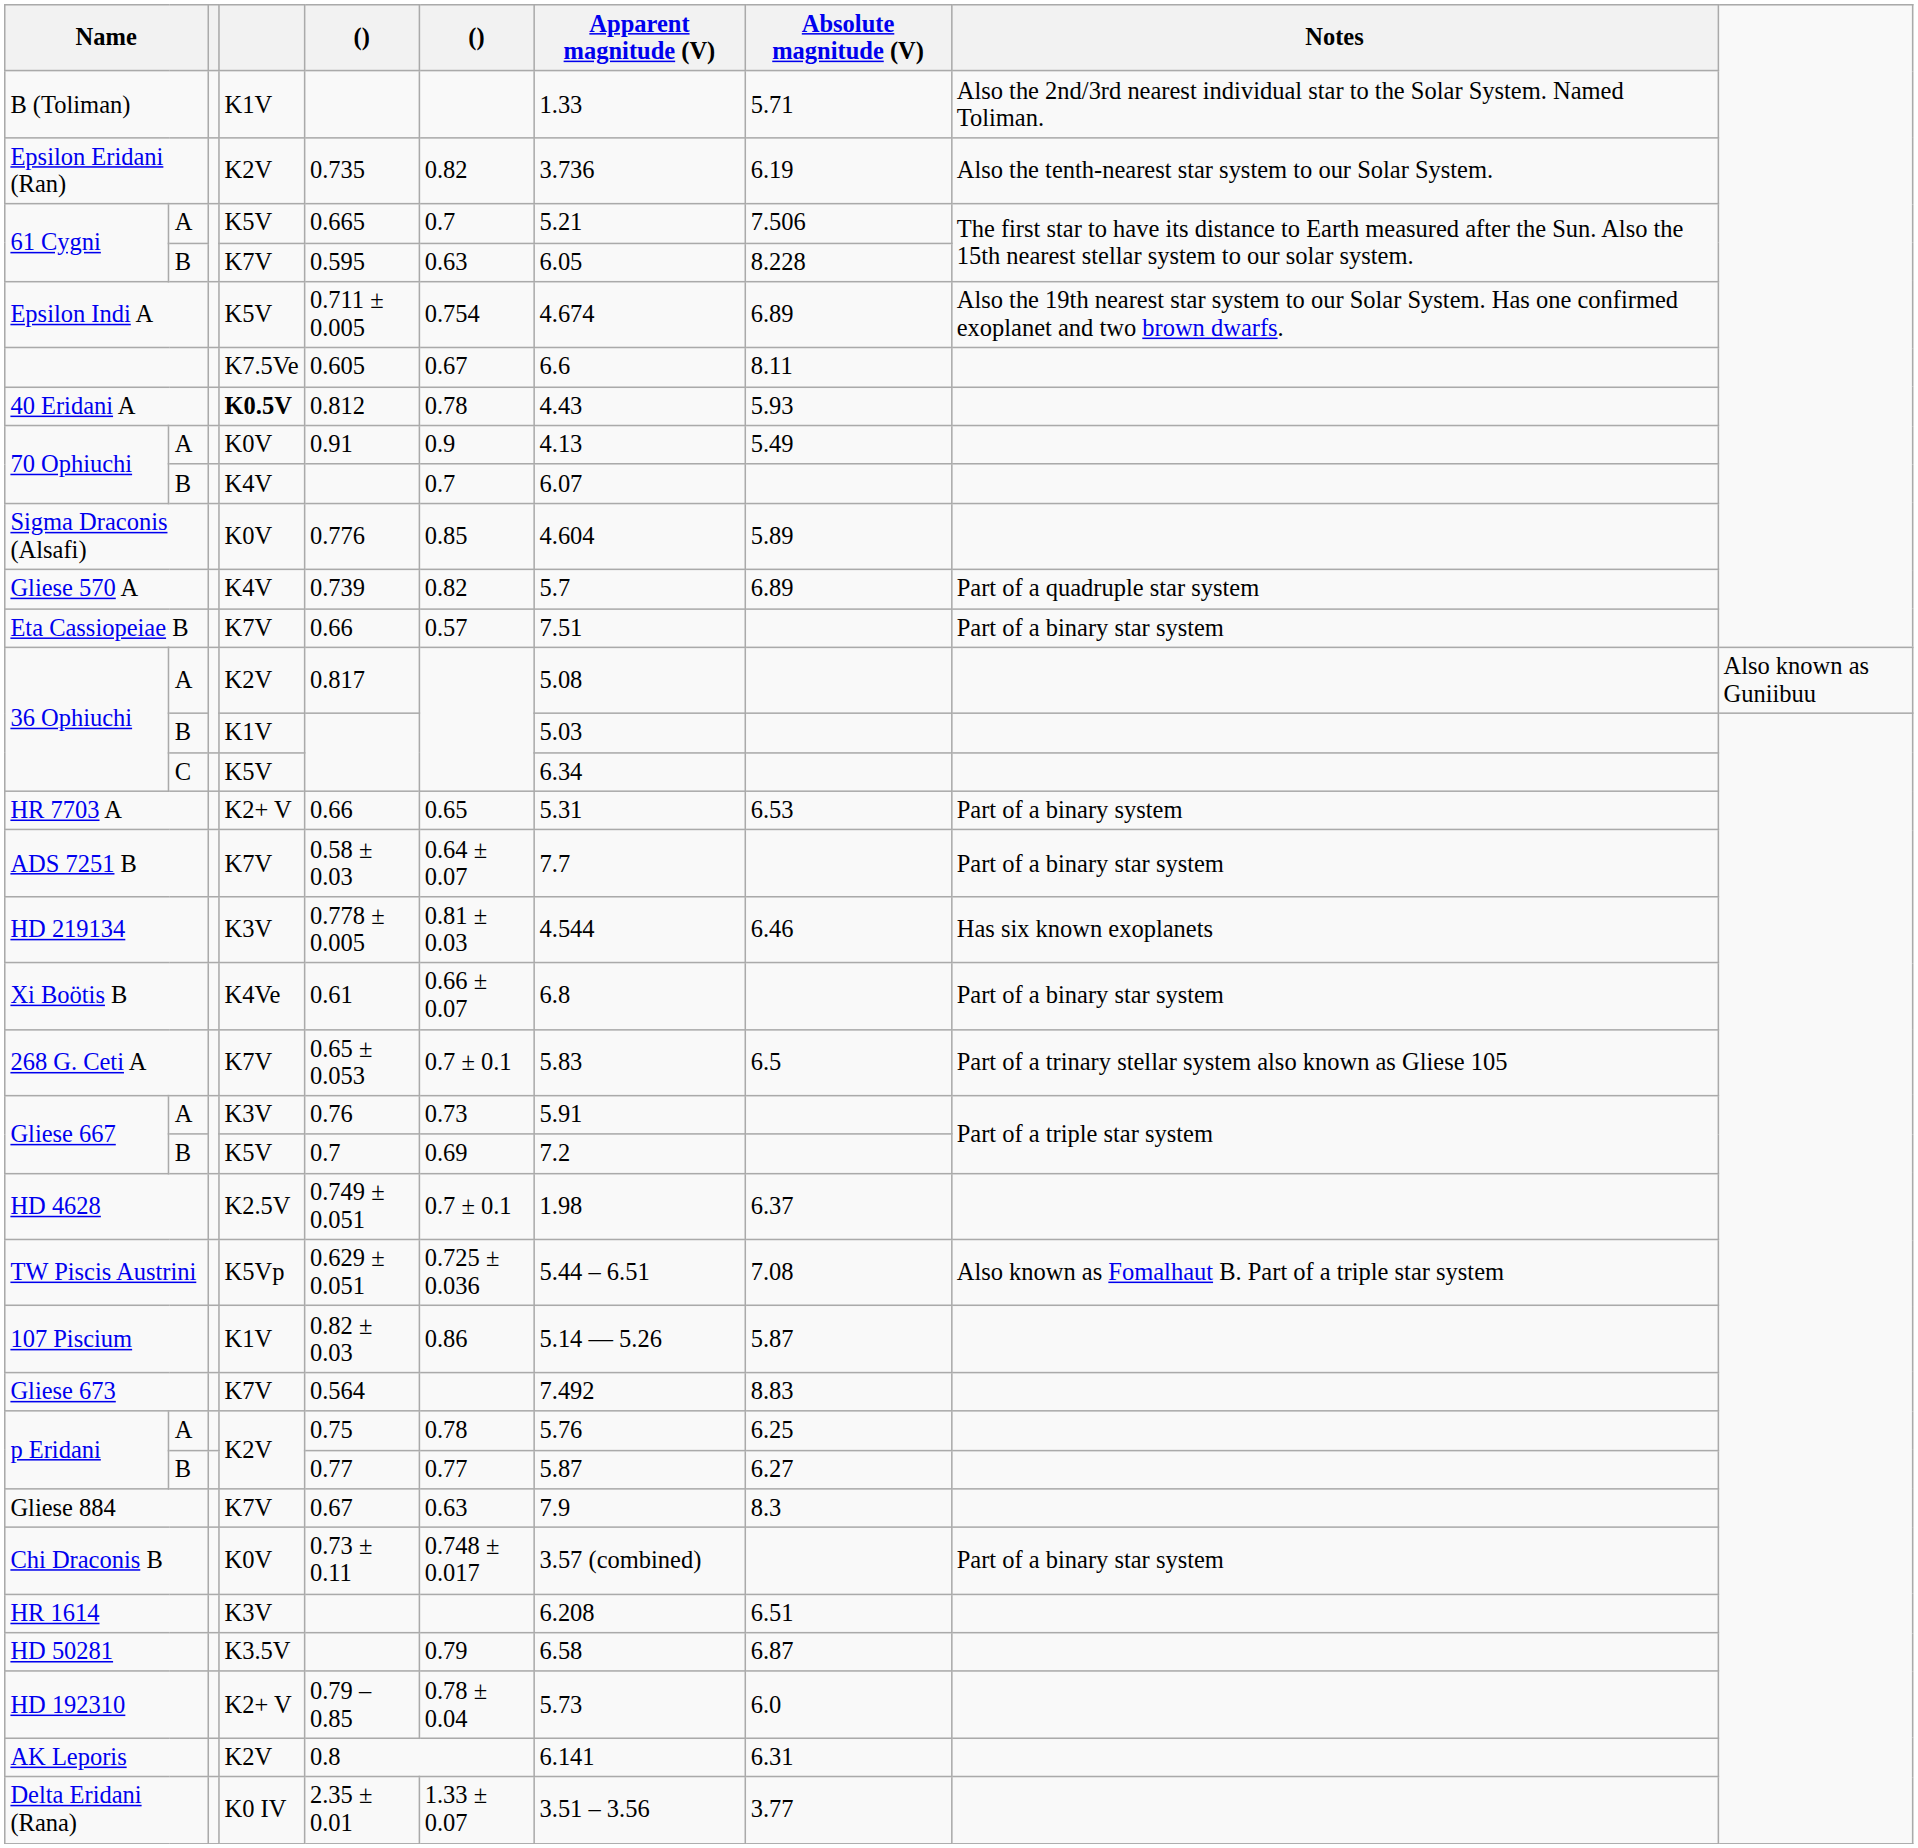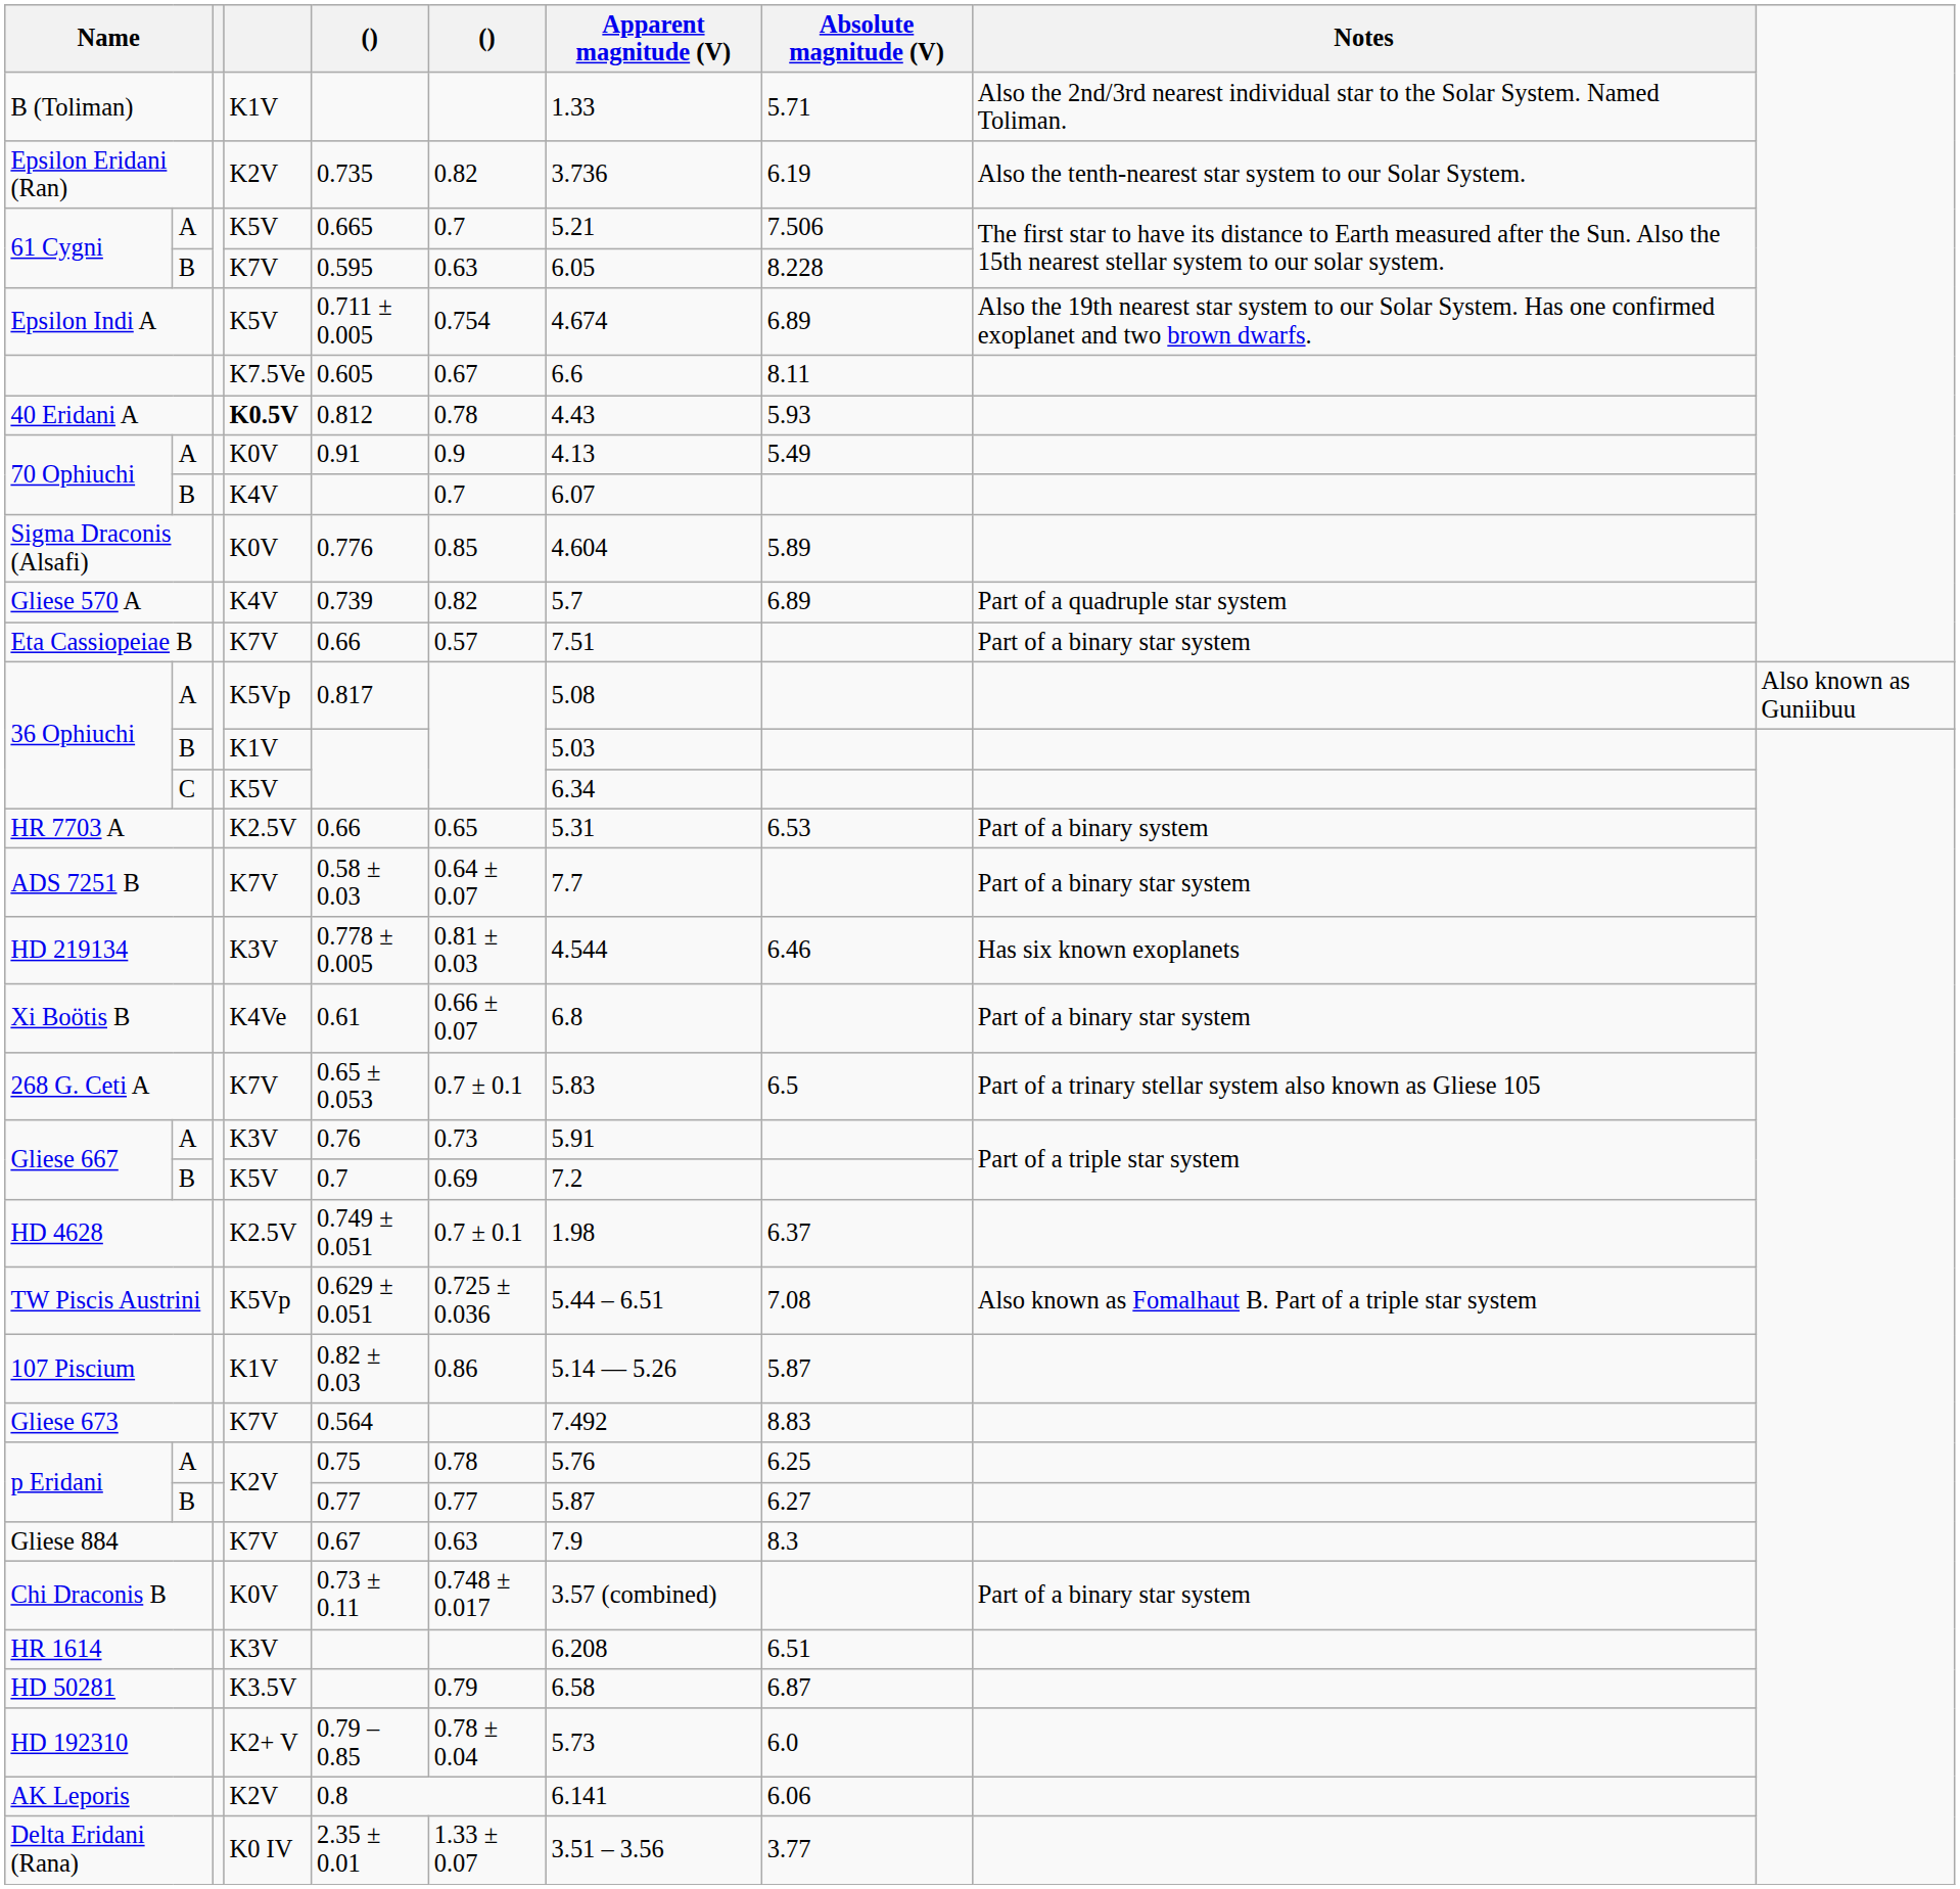 <table class="wikitable sortable sticky-header">
 <tr>
 <th colspan="2">Name</th>
 <th></th>
 <th></th>
 <th> ()</th>
 <th> ()</th>
 <th><a href='#'>Apparent magnitude</a> (V)</th>
 <th><a href='#'>Absolute magnitude</a> (V)</th>
 <th>Notes</th>
 </tr>
 <tr>
 <td colspan="2"> B (Toliman)</td>
 <td></td>
 <td>K1V</td>
 <td></td>
 <td></td>
 <td>1.33</td>
 <td>5.71</td>
 <td>Also the 2nd/3rd nearest individual star to the Solar System. Named Toliman.</td>
 </tr>
 <tr>
 <td colspan="2"><a href='#'>Epsilon Eridani</a> (Ran)</td>
 <td></td>
 <td>K2V</td>
 <td>0.735</td>
 <td>0.82</td>
 <td>3.736</td>
 <td>6.19</td>
 <td>Also the tenth-nearest star system to our Solar System. </td>
 </tr>
 <tr>
 <td rowspan="2"><a href='#'>61 Cygni</a></td>
 <td>A</td>
 <td rowspan="2"></td>
 <td>K5V</td>
 <td>0.665</td>
 <td>0.7</td>
 <td>5.21</td>
 <td>7.506</td>
 <td rowspan="2">The first star to have its distance to Earth measured after the Sun. Also the 15th nearest stellar system to our solar system.</td>
 </tr>
 <tr>
 <td>B</td>
 <td>K7V</td>
 <td>0.595</td>
 <td>0.63</td>
 <td>6.05</td>
 <td>8.228</td>
 </tr>
 <tr>
 <td colspan="2"><a href='#'>Epsilon Indi</a> A</td>
 <td></td>
 <td>K5V</td>
 <td>0.711 ± 0.005</td>
 <td>0.754</td>
 <td>4.674</td>
 <td>6.89</td>
 <td>Also the 19th nearest star system to our Solar System. Has one confirmed exoplanet and two <a href='#'>brown dwarfs</a>.</td>
 </tr>
 <tr>
 <td colspan="2"></td>
 <td></td>
 <td>K7.5Ve</td>
 <td>0.605</td>
 <td>0.67</td>
 <td>6.6</td>
 <td>8.11</td>
 <td></td>
 </tr>
 <tr>
 <td colspan="2"><a href='#'>40 Eridani</a> A</td>
 <td></td>
 <td><strong>K0.5V</strong></td>
 <td>0.812</td>
 <td>0.78</td>
 <td>4.43</td>
 <td>5.93</td>
 <td></td>
 </tr>
 <tr>
 <td rowspan="2"><a href='#'>70 Ophiuchi</a></td>
 <td>A</td>
 <td></td>
 <td>K0V</td>
 <td>0.91</td>
 <td>0.9</td>
 <td>4.13</td>
 <td>5.49</td>
 <td></td>
 </tr>
 <tr>
 <td>B</td>
 <td></td>
 <td>K4V</td>
 <td></td>
 <td> 0.7</td>
 <td>6.07</td>
 <td></td>
 <td></td>
 </tr>
 <tr>
 <td colspan="2"><a href='#'>Sigma Draconis</a> (Alsafi)</td>
 <td></td>
 <td>K0V</td>
 <td>0.776</td>
 <td>0.85</td>
 <td>4.604</td>
 <td>5.89</td>
 <td></td>
 </tr>
 <tr>
 <td colspan="2"><a href='#'>Gliese 570</a> A</td>
 <td></td>
 <td>K4V</td>
 <td>0.739</td>
 <td>0.82</td>
 <td>5.7</td>
 <td>6.89</td>
 <td>Part of a quadruple star system</td>
 </tr>
 <tr>
 <td colspan="2"><a href='#'>Eta Cassiopeiae</a> B</td>
 <td></td>
 <td>K7V</td>
 <td>0.66</td>
 <td>0.57</td>
 <td>7.51</td>
 <td></td>
 <td>Part of a binary star system</td>
 </tr>
 <tr>
 <td rowspan="3"><a href='#'>36 Ophiuchi</a></td>
 <td>A</td>
 <td rowspan="2"></td>
-<td>K2V</td>
+<td>K5Vp</td>
 <td>0.817</td>
 <td rowspan="3"></td>
 <td>5.08</td>
 <td></td>
 <td></td>
 <td>Also known as Guniibuu</td>
 </tr>
 <tr>
 <td>B</td>
 <td>K1V</td>
 <td rowspan="2"></td>
 <td>5.03</td>
 <td></td>
 <td></td>
 </tr>
 <tr>
 <td>C</td>
 <td></td>
 <td>K5V</td>
 <td>6.34</td>
 <td></td>
 <td></td>
 </tr>
 <tr>
 <td colspan="2"><a href='#'>HR 7703</a> A</td>
 <td></td>
-<td>K2+ V</td>
+<td>K2.5V</td>
 <td>0.66</td>
 <td>0.65</td>
 <td>5.31</td>
 <td>6.53</td>
 <td>Part of a binary system</td>
 </tr>
 <tr>
 <td colspan="2"><a href='#'>ADS 7251</a> B</td>
 <td></td>
 <td>K7V</td>
 <td>0.58 ± 0.03</td>
 <td>0.64 ± 0.07</td>
 <td>7.7</td>
 <td></td>
 <td>Part of a binary star system</td>
 </tr>
 <tr>
 <td colspan="2"><a href='#'>HD 219134</a></td>
 <td></td>
 <td>K3V</td>
 <td>0.778 ± 0.005</td>
 <td>0.81 ± 0.03</td>
 <td>4.544</td>
 <td>6.46</td>
 <td>Has six known exoplanets</td>
 </tr>
 <tr>
 <td colspan="2"><a href='#'>Xi Boötis</a> B</td>
 <td></td>
 <td>K4Ve</td>
 <td>0.61</td>
 <td>0.66 ± 0.07</td>
 <td>6.8</td>
 <td></td>
 <td>Part of a binary star system</td>
 </tr>
 <tr>
 <td colspan="2"><a href='#'>268 G. Ceti</a> A</td>
 <td></td>
 <td>K7V</td>
 <td>0.65 ± 0.053</td>
 <td>0.7 ± 0.1</td>
 <td>5.83</td>
 <td>6.5</td>
 <td>Part of a trinary stellar system also known as Gliese 105</td>
 </tr>
 <tr>
 <td rowspan="2"><a href='#'>Gliese 667</a></td>
 <td>A</td>
 <td rowspan="2"></td>
 <td>K3V</td>
 <td>0.76</td>
 <td>0.73</td>
 <td>5.91</td>
 <td></td>
 <td rowspan="2">Part of a triple star system</td>
 </tr>
 <tr>
 <td>B</td>
 <td>K5V</td>
 <td>0.7</td>
 <td>0.69</td>
 <td>7.2</td>
 <td></td>
 </tr>
 <tr>
 <td colspan="2"><a href='#'>HD 4628</a></td>
 <td></td>
 <td>K2.5V</td>
 <td>0.749 ± 0.051</td>
 <td>0.7 ± 0.1</td>
 <td>1.98</td>
 <td>6.37</td>
 <td></td>
 </tr>
 <tr>
 <td colspan="2"><a href='#'>TW Piscis Austrini</a></td>
 <td></td>
 <td>K5Vp</td>
 <td>0.629 ± 0.051</td>
 <td>0.725 ± 0.036</td>
 <td>5.44 – 6.51</td>
 <td>7.08</td>
 <td>Also known as <a href='#'>Fomalhaut</a> B. Part of a triple star system</td>
 </tr>
 <tr>
 <td colspan="2"><a href='#'>107 Piscium</a></td>
 <td></td>
 <td>K1V</td>
 <td>0.82 ± 0.03</td>
 <td>0.86</td>
 <td>5.14 — 5.26</td>
 <td>5.87</td>
 <td></td>
 </tr>
 <tr>
 <td colspan="2"><a href='#'>Gliese 673</a></td>
 <td></td>
 <td>K7V</td>
 <td>0.564</td>
 <td></td>
 <td>7.492</td>
 <td>8.83</td>
 <td></td>
 </tr>
 <tr>
 <td rowspan="2"><a href='#'>p Eridani</a></td>
 <td>A</td>
 <td></td>
 <td rowspan="2">K2V</td>
 <td>0.75</td>
 <td>0.78</td>
 <td>5.76</td>
 <td>6.25</td>
 <td></td>
 </tr>
 <tr>
 <td>B</td>
 <td></td>
 <td>0.77</td>
 <td>0.77</td>
 <td>5.87</td>
 <td>6.27</td>
 <td></td>
 </tr>
 <tr>
 <td colspan="2">Gliese 884</td>
 <td></td>
 <td>K7V</td>
 <td>0.67</td>
 <td>0.63</td>
 <td>7.9</td>
 <td>8.3</td>
 <td></td>
 </tr>
 <tr>
 <td colspan="2"><a href='#'>Chi Draconis</a> B</td>
 <td></td>
 <td>K0V</td>
 <td>0.73 ± 0.11</td>
 <td>0.748 ± 0.017</td>
 <td>3.57 (combined)</td>
 <td></td>
 <td>Part of a binary star system</td>
 </tr>
 <tr>
 <td colspan="2"><a href='#'>HR 1614</a></td>
 <td></td>
 <td>K3V</td>
 <td></td>
 <td></td>
 <td>6.208</td>
 <td>6.51</td>
 <td></td>
 </tr>
 <tr>
 <td colspan="2"><a href='#'>HD 50281</a></td>
 <td></td>
 <td>K3.5V</td>
 <td></td>
 <td>0.79</td>
 <td>6.58</td>
 <td>6.87</td>
 <td></td>
 </tr>
 <tr>
 <td colspan="2"><a href='#'>HD 192310</a></td>
 <td></td>
 <td>K2+ V</td>
 <td>0.79 – 0.85</td>
 <td>0.78 ± 0.04</td>
 <td>5.73</td>
 <td>6.0</td>
 <td></td>
 </tr>
 <tr>
 <td colspan="2"><a href='#'>AK Leporis</a></td>
 <td></td>
 <td>K2V</td>
 <td colspan="2">0.8</td>
 <td>6.141</td>
-<td>6.31</td>
+<td>6.06</td>
 <td></td>
 </tr>
 <tr>
 <td colspan="2"><a href='#'>Delta Eridani</a> (Rana)</td>
 <td></td>
 <td>K0 IV</td>
 <td>2.35 ± 0.01</td>
 <td>1.33 ± 0.07</td>
 <td>3.51 – 3.56</td>
 <td>3.77</td>
 <td></td>
 </tr>
 </table>
